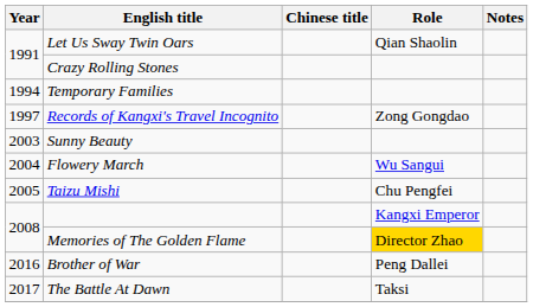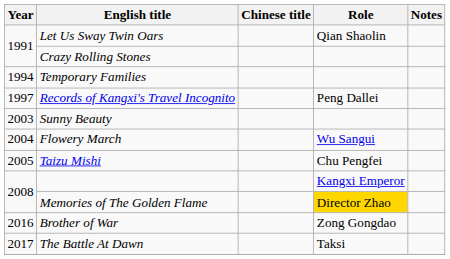 <table class="wikitable">
 <tr>
 <th>Year</th>
 <th>English title</th>
 <th>Chinese title</th>
 <th>Role</th>
 <th>Notes</th>
 </tr>
 <tr>
 <td rowspan="2">1991</td>
 <td><em>Let Us Sway Twin Oars</em></td>
 <td></td>
 <td>Qian Shaolin</td>
 <td></td>
 </tr>
 <tr>
 <td><em>Crazy Rolling Stones</em></td>
 <td></td>
 <td></td>
 <td></td>
 </tr>
 <tr>
 <td>1994</td>
 <td><em>Temporary Families</em></td>
 <td></td>
 <td></td>
 <td></td>
 </tr>
 <tr>
 <td>1997</td>
 <td><em><a href='#'>Records of Kangxi's Travel Incognito</a></em></td>
 <td></td>
-<td>Zong Gongdao</td>
+<td>Peng Dallei</td>
 <td></td>
 </tr>
 <tr>
 <td>2003</td>
 <td><em>Sunny Beauty</em></td>
 <td></td>
 <td></td>
 <td></td>
 </tr>
 <tr>
 <td>2004</td>
 <td><em>Flowery March</em></td>
 <td></td>
 <td><a href='#'>Wu Sangui</a></td>
 <td></td>
 </tr>
 <tr>
 <td>2005</td>
 <td><em><a href='#'>Taizu Mishi</a></em></td>
 <td></td>
 <td>Chu Pengfei</td>
 <td></td>
 </tr>
 <tr>
 <td rowspan="2">2008</td>
 <td></td>
 <td></td>
 <td><a href='#'>Kangxi Emperor</a></td>
 <td></td>
 </tr>
 <tr>
 <td><em>Memories of The Golden Flame</em></td>
 <td></td>
 <td style="background: gold;">Director Zhao</td>
 <td></td>
 </tr>
 <tr>
 <td>2016</td>
 <td><em>Brother of War</em></td>
 <td></td>
-<td>Peng Dallei</td>
+<td>Zong Gongdao</td>
 <td></td>
 </tr>
 <tr>
 <td>2017</td>
 <td><em>The Battle At Dawn</em></td>
 <td></td>
 <td>Taksi</td>
 <td></td>
 </tr>
 <tr>
 </tr>
 </table>
